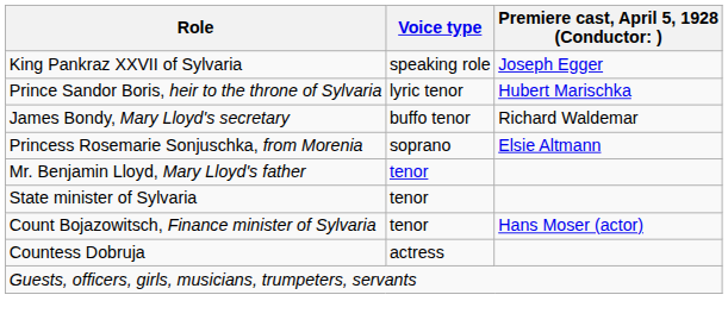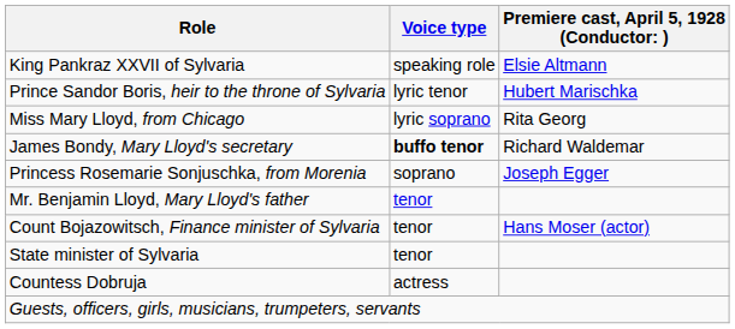 <table class="wikitable">
 <tr>
 <th>Role</th>
 <th><a href='#'>Voice type</a></th>
 <th>Premiere cast, April 5, 1928<br>(Conductor: )</th>
 </tr>
 <tr>
 <td>King Pankraz XXVII of Sylvaria</td>
 <td>speaking role</td>
-<td><a href='#'>Joseph Egger</a></td>
+<td><a href='#'>Elsie Altmann</a></td>
 </tr>
 <tr>
 <td>Prince Sandor Boris, <em>heir to the throne of Sylvaria</em></td>
 <td>lyric tenor</td>
 <td><a href='#'>Hubert Marischka</a></td>
 </tr>
 <tr>
+<td>Miss Mary Lloyd, <em>from Chicago</em></td>
+<td>lyric <a href='#'>soprano</a></td>
+<td>Rita Georg</td>
+</tr>
+<tr>
 <td>James Bondy, <em>Mary Lloyd's secretary</em></td>
-<td>buffo tenor</td>
+<td><strong>buffo tenor</strong></td>
 <td>Richard Waldemar</td>
 </tr>
 <tr>
 <td>Princess Rosemarie Sonjuschka, <em>from Morenia</em></td>
 <td>soprano</td>
-<td><a href='#'>Elsie Altmann</a></td>
+<td><a href='#'>Joseph Egger</a></td>
 </tr>
 <tr>
 <td>Mr. Benjamin Lloyd, <em>Mary Lloyd's father </em></td>
 <td><a href='#'>tenor</a></td>
 <td></td>
 </tr>
 <tr>
+<td>Count Bojazowitsch, <em>Finance minister of Sylvaria</em></td>
+<td>tenor</td>
+<td><a href='#'>Hans Moser (actor)</a></td>
+</tr>
+<tr>
 <td>State minister of Sylvaria</td>
 <td>tenor</td>
 <td></td>
-</tr>
-<tr>
-<td>Count Bojazowitsch, <em>Finance minister of Sylvaria</em></td>
-<td>tenor</td>
-<td><a href='#'>Hans Moser (actor)</a></td>
 </tr>
 <tr>
 <td>Countess Dobruja</td>
 <td>actress</td>
 <td></td>
 </tr>
 <tr>
 <td colspan="3"><em>Guests, officers, girls, musicians, trumpeters, servants</em></td>
 </tr>
 </table>
